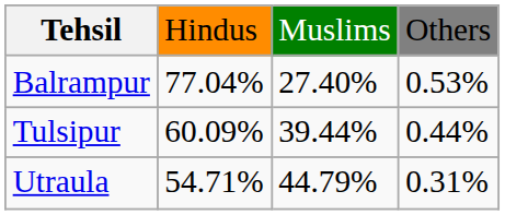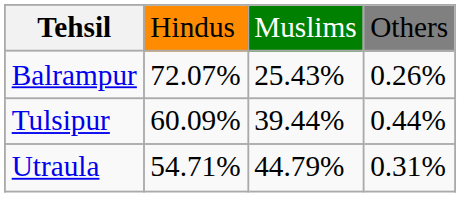 <table class = "wikitable sortable">
 <tr>
 <th>Tehsil</th>
 <td style="background:darkorange">Hindus</td>
 <td style="background:green;color:white">Muslims</td>
 <td style="background:grey">Others</td>
 </tr>
 <tr ----->
 <td><a href='#'>Balrampur</a></td>
-<td>77.04%</td>
-<td>27.40%</td>
-<td>0.53%</td>
+<td>72.07%</td>
+<td>25.43%</td>
+<td>0.26%</td>
 </tr>
 <tr ----->
 <td><a href='#'>Tulsipur</a></td>
 <td>60.09%</td>
 <td>39.44%</td>
 <td>0.44%</td>
 </tr>
 <tr ----->
 <td><a href='#'>Utraula</a></td>
 <td>54.71%</td>
 <td>44.79%</td>
 <td>0.31%</td>
 </tr>
 </table>
